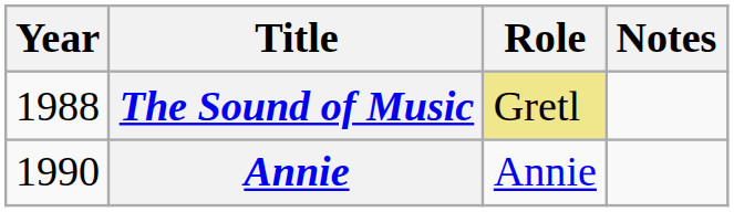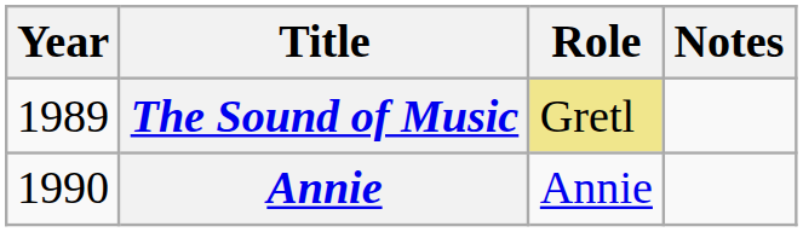 <table class="wikitable sortable plainrowheaders">
 <tr>
 <th scope="col">Year</th>
 <th scope="col">Title</th>
 <th scope="col">Role</th>
 <th scope="col" class="unsortable">Notes</th>
 </tr>
 <tr>
-<td>1988</td>
+<td>1989</td>
 <th scope="row"><em><a href='#'>The Sound of Music</a></em></th>
 <td style="background: khaki;">Gretl</td>
 <td></td>
 </tr>
 <tr>
 <td>1990</td>
 <th scope="row"><a href='#'><em>Annie</em></a></th>
 <td><a href='#'>Annie</a></td>
 <td></td>
 </tr>
 </table>
